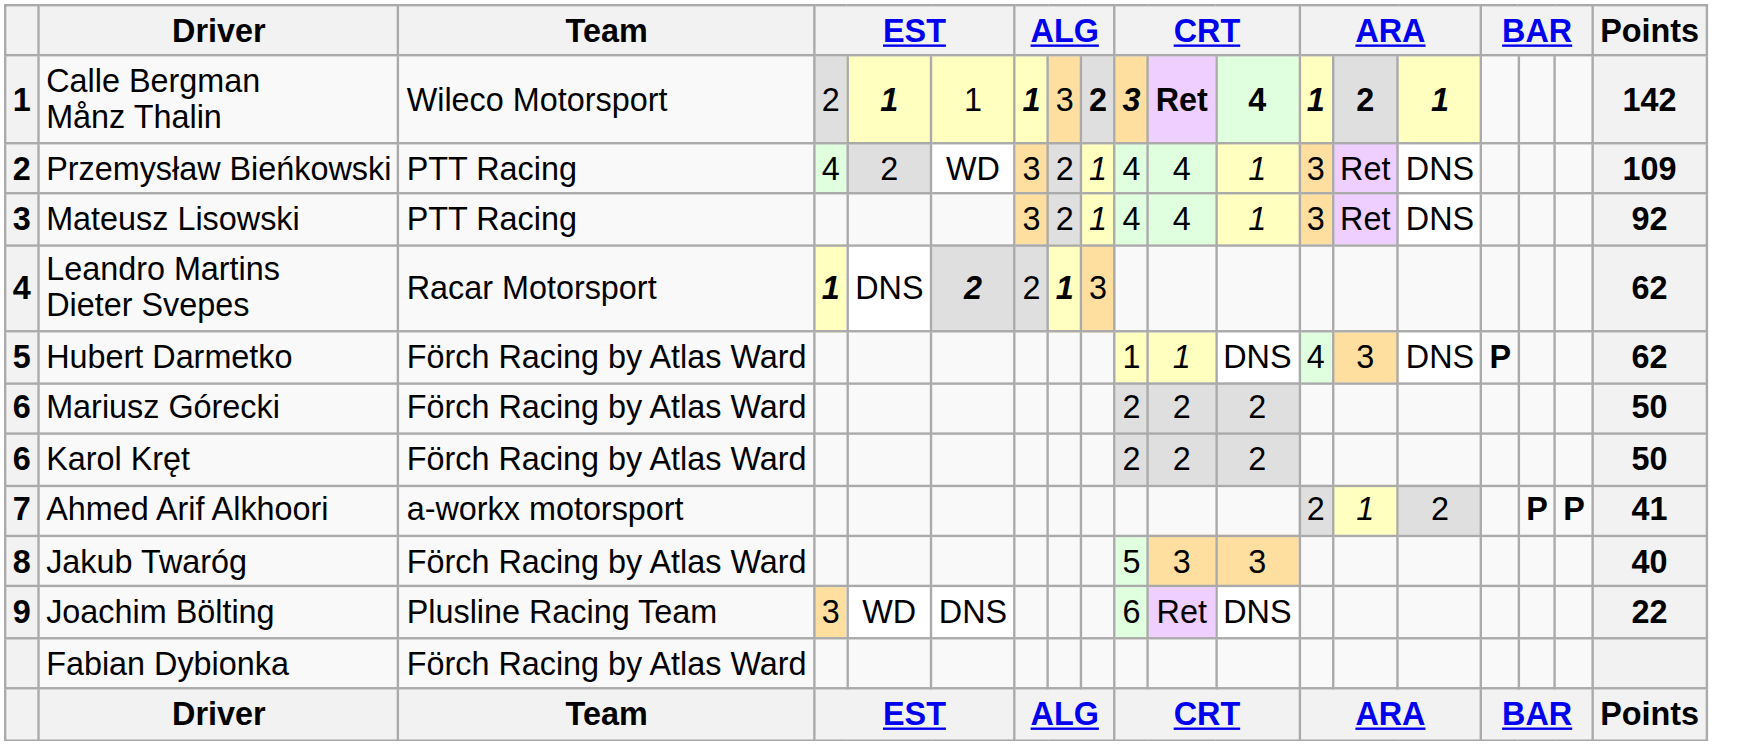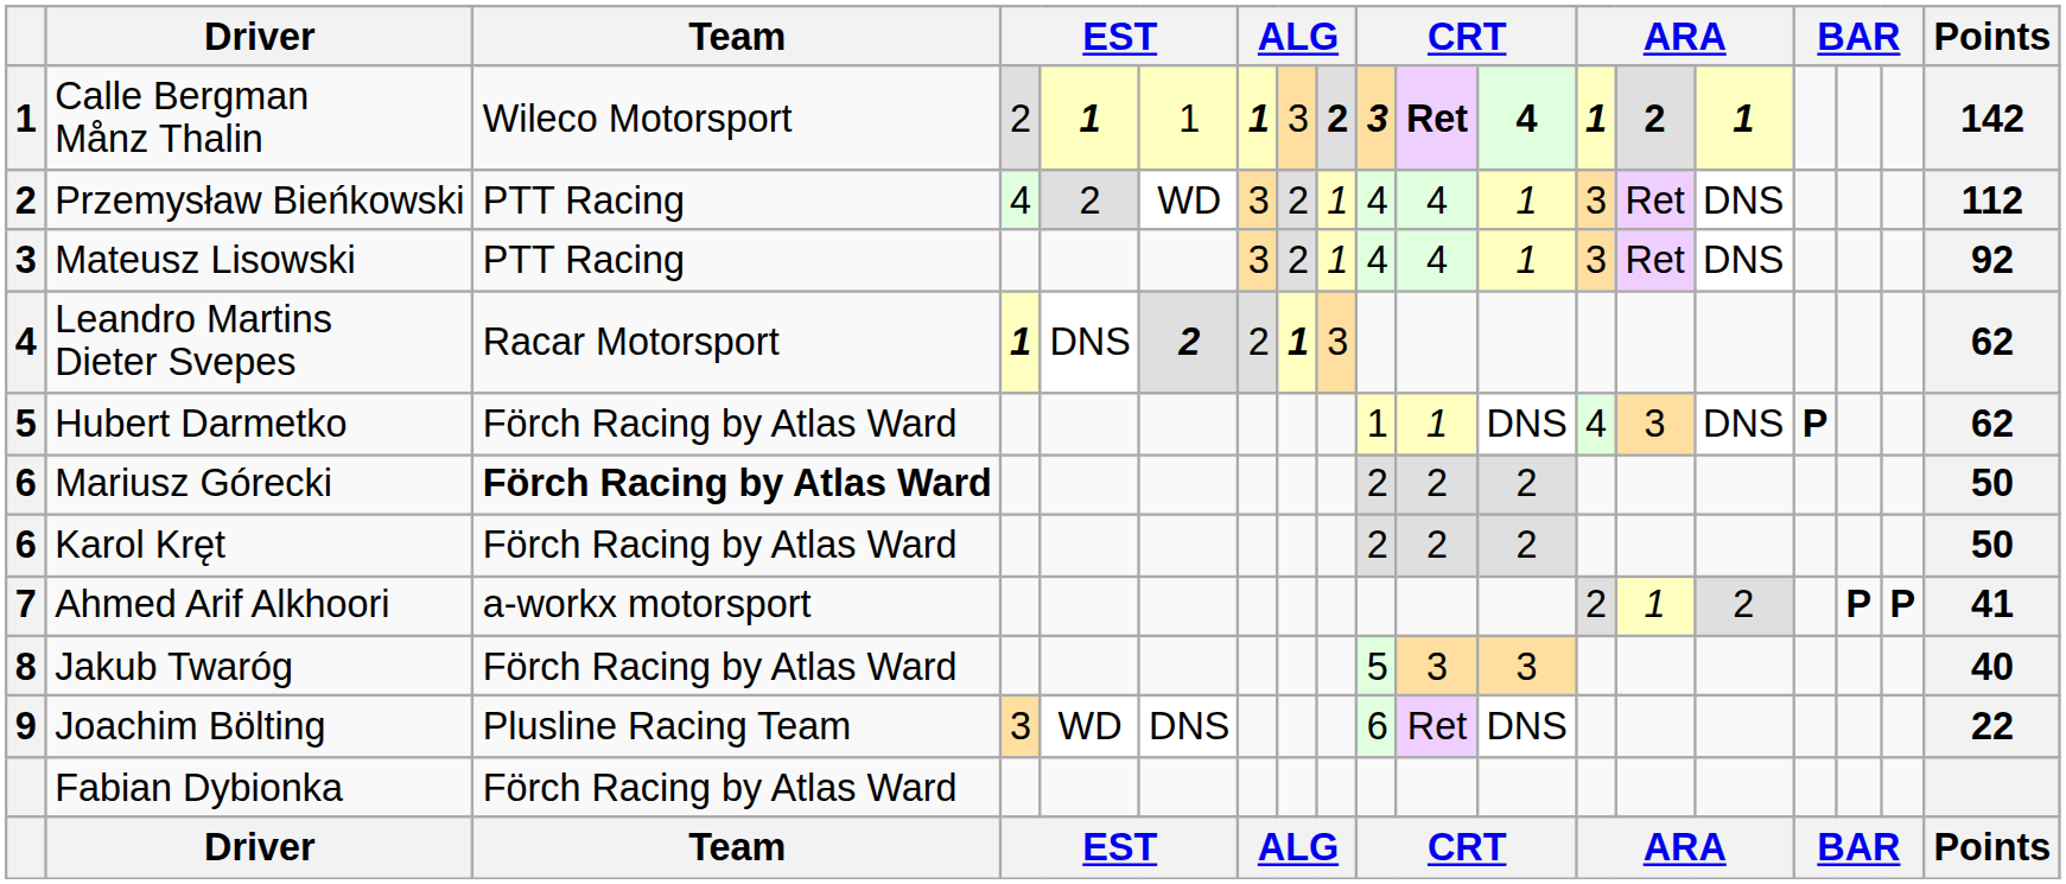 <table class="wikitable" style="font-size: 85%; text-align:center">
 <tr>
 <th></th>
 <th>Driver</th>
 <th>Team</th>
 <th colspan="3"><a href='#'>EST</a><br></th>
 <th colspan="3"><a href='#'>ALG</a><br></th>
 <th colspan="3"><a href='#'>CRT</a><br></th>
 <th colspan="3"><a href='#'>ARA</a><br></th>
 <th colspan="3"><a href='#'>BAR</a><br></th>
 <th>Points</th>
 </tr>
 <tr>
 <th>1</th>
 <td align="left"> Calle Bergman<br> Månz Thalin</td>
 <td align="left"> Wileco Motorsport</td>
 <td style="background:#dfdfdf;">2</td>
 <td style="background:#ffffbf;"><strong><em>1</em></strong></td>
 <td style="background:#ffffbf;">1</td>
 <td style="background:#ffffbf;"><strong><em>1</em></strong></td>
 <td style="background:#ffdf9f;">3</td>
 <td style="background:#dfdfdf;"><strong>2</strong></td>
 <td style="background:#ffdf9f;"><strong><em>3</em></strong></td>
 <td style="background:#efcfff;"><strong>Ret</strong></td>
 <td style="background:#dfffdf;"><strong>4</strong></td>
 <td style="background:#ffffbf;"><strong><em>1</em></strong></td>
 <td style="background:#dfdfdf;"><strong>2</strong></td>
 <td style="background:#ffffbf;"><strong><em>1</em></strong></td>
 <td></td>
 <td></td>
 <td></td>
 <th>142</th>
 </tr>
 <tr>
 <th>2</th>
 <td align="left"> Przemysław Bieńkowski</td>
 <td align="left"> PTT Racing</td>
 <td style="background:#dfffdf;">4</td>
 <td style="background:#dfdfdf;">2</td>
 <td style="background:#ffffff;">WD</td>
 <td style="background:#ffdf9f;">3</td>
 <td style="background:#dfdfdf;">2</td>
 <td style="background:#ffffbf;"><em>1</em></td>
 <td style="background:#dfffdf;">4</td>
 <td style="background:#dfffdf;">4</td>
 <td style="background:#ffffbf;"><em>1</em></td>
 <td style="background:#ffdf9f;">3</td>
 <td style="background:#efcfff;">Ret</td>
 <td style="background:#ffffff;">DNS</td>
 <td></td>
 <td></td>
 <td></td>
-<th>109</th>
+<th>112</th>
 </tr>
 <tr>
 <th>3</th>
 <td align="left"> Mateusz Lisowski</td>
 <td align="left"> PTT Racing</td>
 <td></td>
 <td></td>
 <td></td>
 <td style="background:#ffdf9f;">3</td>
 <td style="background:#dfdfdf;">2</td>
 <td style="background:#ffffbf;"><em>1</em></td>
 <td style="background:#dfffdf;">4</td>
 <td style="background:#dfffdf;">4</td>
 <td style="background:#ffffbf;"><em>1</em></td>
 <td style="background:#ffdf9f;">3</td>
 <td style="background:#efcfff;">Ret</td>
 <td style="background:#ffffff;">DNS</td>
 <td></td>
 <td></td>
 <td></td>
 <th>92</th>
 </tr>
 <tr>
 <th>4</th>
 <td align="left"> Leandro Martins<br> Dieter Svepes</td>
 <td align="left"> Racar Motorsport</td>
 <td style="background:#ffffbf;"><strong><em>1</em></strong></td>
 <td style="background:#ffffff;">DNS</td>
 <td style="background:#dfdfdf;"><strong><em>2</em></strong></td>
 <td style="background:#dfdfdf;">2</td>
 <td style="background:#ffffbf;"><strong><em>1</em></strong></td>
 <td style="background:#ffdf9f;">3</td>
 <td></td>
 <td></td>
 <td></td>
 <td></td>
 <td></td>
 <td></td>
 <td></td>
 <td></td>
 <td></td>
 <th>62</th>
 </tr>
 <tr>
 <th>5</th>
 <td align="left"> Hubert Darmetko</td>
 <td align="left"> Förch Racing by Atlas Ward</td>
 <td></td>
 <td></td>
 <td></td>
 <td></td>
 <td></td>
 <td></td>
 <td style="background:#ffffbf;">1</td>
 <td style="background:#ffffbf;"><em>1</em></td>
 <td style="background:#ffffff;">DNS</td>
 <td style="background:#dfffdf;">4</td>
 <td style="background:#ffdf9f;">3</td>
 <td style="background:#ffffff;">DNS</td>
 <td><strong>P</strong></td>
 <td></td>
 <td></td>
 <th>62</th>
 </tr>
 <tr>
 <th>6</th>
 <td align="left"> Mariusz Górecki</td>
-<td align="left"> Förch Racing by Atlas Ward</td>
+<td align="left"><strong> Förch Racing by Atlas Ward</strong></td>
 <td></td>
 <td></td>
 <td></td>
 <td></td>
 <td></td>
 <td></td>
 <td style="background:#dfdfdf;">2</td>
 <td style="background:#dfdfdf;">2</td>
 <td style="background:#dfdfdf;">2</td>
 <td></td>
 <td></td>
 <td></td>
 <td></td>
 <td></td>
 <td></td>
 <th>50</th>
 </tr>
 <tr>
 <th>6</th>
 <td align="left"> Karol Kręt</td>
 <td align="left"> Förch Racing by Atlas Ward</td>
 <td></td>
 <td></td>
 <td></td>
 <td></td>
 <td></td>
 <td></td>
 <td style="background:#dfdfdf;">2</td>
 <td style="background:#dfdfdf;">2</td>
 <td style="background:#dfdfdf;">2</td>
 <td></td>
 <td></td>
 <td></td>
 <td></td>
 <td></td>
 <td></td>
 <th>50</th>
 </tr>
 <tr>
 <th>7</th>
 <td align="left"> Ahmed Arif Alkhoori</td>
 <td align="left"> a-workx motorsport</td>
 <td></td>
 <td></td>
 <td></td>
 <td></td>
 <td></td>
 <td></td>
 <td></td>
 <td></td>
 <td></td>
 <td style="background:#dfdfdf;">2</td>
 <td style="background:#ffffbf;"><em>1</em></td>
 <td style="background:#dfdfdf;">2</td>
 <td></td>
 <td><strong>P</strong></td>
 <td><strong>P</strong></td>
 <th>41</th>
 </tr>
 <tr>
 <th>8</th>
 <td align="left"> Jakub Twaróg</td>
 <td align="left"> Förch Racing by Atlas Ward</td>
 <td></td>
 <td></td>
 <td></td>
 <td></td>
 <td></td>
 <td></td>
 <td style="background:#dfffdf;">5</td>
 <td style="background:#ffdf9f;">3</td>
 <td style="background:#ffdf9f;">3</td>
 <td></td>
 <td></td>
 <td></td>
 <td></td>
 <td></td>
 <td></td>
 <th>40</th>
 </tr>
 <tr>
 <th>9</th>
 <td align="left"> Joachim Bölting</td>
 <td align="left"> Plusline Racing Team</td>
 <td style="background:#ffdf9f;">3</td>
 <td style="background:#ffffff;">WD</td>
 <td style="background:#ffffff;">DNS</td>
 <td></td>
 <td></td>
 <td></td>
 <td style="background:#dfffdf;">6</td>
 <td style="background:#efcfff;">Ret</td>
 <td style="background:#ffffff;">DNS</td>
 <td></td>
 <td></td>
 <td></td>
 <td></td>
 <td></td>
 <td></td>
 <th>22</th>
 </tr>
 <tr>
 <th></th>
 <td align="left"> Fabian Dybionka</td>
 <td align="left"> Förch Racing by Atlas Ward</td>
 <td></td>
 <td></td>
 <td></td>
 <td></td>
 <td></td>
 <td></td>
 <td></td>
 <td></td>
 <td></td>
 <td></td>
 <td></td>
 <td></td>
 <td></td>
 <td></td>
 <td></td>
 <th></th>
 </tr>
 <tr>
 <th></th>
 <th>Driver</th>
 <th>Team</th>
 <th colspan="3"><a href='#'>EST</a><br></th>
 <th colspan="3"><a href='#'>ALG</a><br></th>
 <th colspan="3"><a href='#'>CRT</a><br></th>
 <th colspan="3"><a href='#'>ARA</a><br></th>
 <th colspan="3"><a href='#'>BAR</a><br></th>
 <th>Points</th>
 </tr>
 </table>
